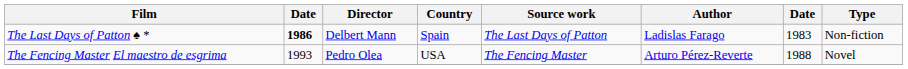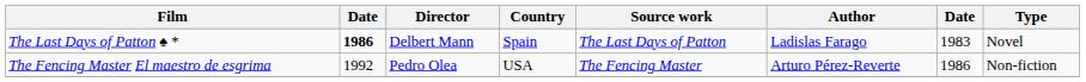 <table class="wikitable" style=width:90%>
 <tr style="background:#CCCCCC;">
 <th>Film</th>
 <th>Date</th>
 <th>Director</th>
 <th>Country</th>
 <th>Source work</th>
 <th>Author</th>
 <th>Date</th>
 <th>Type</th>
 </tr>
 <tr>
 <td><em><a href='#'>The Last Days of Patton</a></em> ♠ *</td>
 <td><strong>1986</strong></td>
 <td><a href='#'>Delbert Mann</a></td>
 <td><a href='#'>Spain</a></td>
 <td><em><a href='#'>The Last Days of Patton</a></em></td>
 <td><a href='#'>Ladislas Farago</a></td>
 <td>1983</td>
-<td>Non-fiction</td>
+<td>Novel</td>
 </tr>
 <tr>
 <td><em><a href='#'>The Fencing Master</a></em> <em><a href='#'>El maestro de esgrima</a></em></td>
-<td>1993</td>
+<td>1992</td>
 <td><a href='#'>Pedro Olea</a></td>
 <td>USA</td>
 <td><em><a href='#'>The Fencing Master</a></em></td>
 <td><a href='#'>Arturo Pérez-Reverte</a></td>
-<td>1988</td>
-<td>Novel</td>
+<td>1986</td>
+<td>Non-fiction</td>
 </tr>
 <tr>
 </tr>
 </table>
